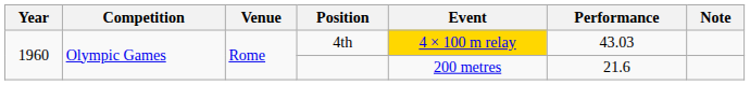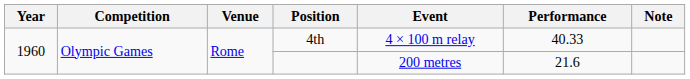 <table class="wikitable" width=55% style="font-size:90%; text-align:center;">
 <tr>
 <th>Year</th>
 <th>Competition</th>
 <th>Venue</th>
 <th>Position</th>
 <th>Event</th>
 <th>Performance</th>
 <th>Note</th>
 </tr>
 <tr>
 <td rowspan=2>1960</td>
 <td rowspan=2 align=left><a href='#'>Olympic Games</a></td>
 <td rowspan=2 align=left> <a href='#'>Rome</a></td>
 <td>4th</td>
-<td style="background: gold;"><a href='#'>4 × 100 m relay</a></td>
-<td>43.03</td>
+<td><a href='#'>4 × 100 m relay</a></td>
+<td>40.33</td>
 <td></td>
 </tr>
 <tr>
 <td></td>
 <td><a href='#'>200 metres</a></td>
 <td>21.6</td>
 <td></td>
 </tr>
 </table>
